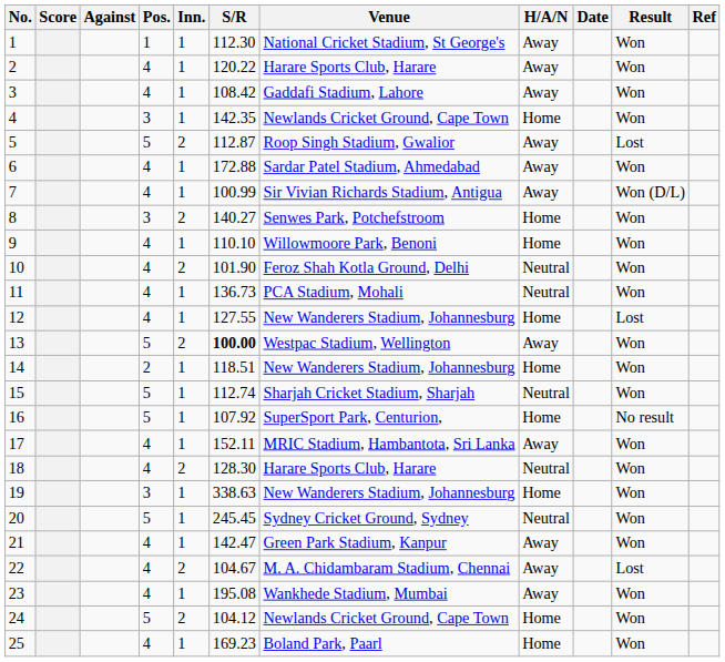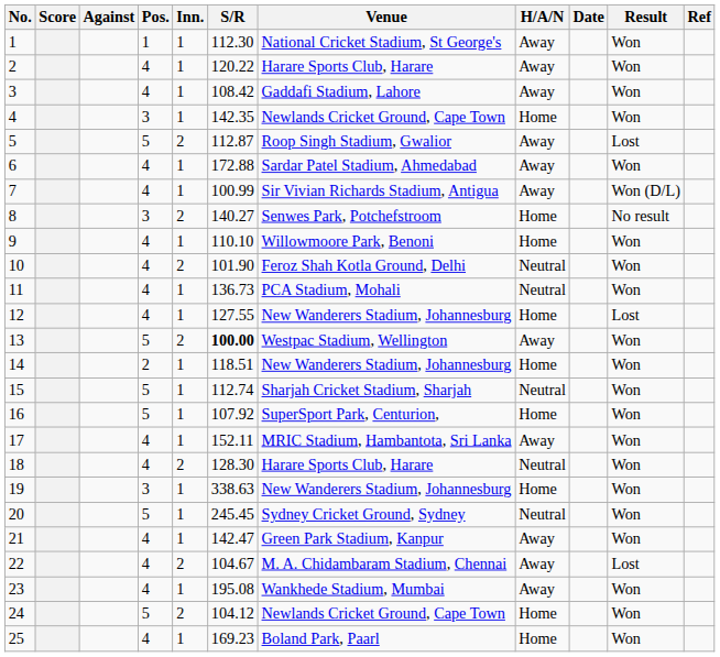 <table class="wikitable plainrowheaders sortable">
 <tr>
 <th>No.</th>
 <th>Score</th>
 <th>Against</th>
 <th>Pos.</th>
 <th>Inn.</th>
 <th>S/R</th>
 <th>Venue</th>
 <th>H/A/N</th>
 <th>Date</th>
 <th>Result</th>
 <th scope="col" class="unsortable">Ref</th>
 </tr>
 <tr>
 <td>1</td>
 <th scope="row"> </th>
 <td></td>
 <td>1</td>
 <td>1</td>
 <td>112.30</td>
 <td><a href='#'>National Cricket Stadium</a>, <a href='#'>St George's</a></td>
 <td>Away</td>
 <td></td>
 <td>Won</td>
 <td></td>
 </tr>
 <tr>
 <td>2</td>
 <th scope="row"> </th>
 <td></td>
 <td>4</td>
 <td>1</td>
 <td>120.22</td>
 <td><a href='#'>Harare Sports Club</a>, <a href='#'>Harare</a></td>
 <td>Away</td>
 <td></td>
 <td>Won</td>
 <td></td>
 </tr>
 <tr>
 <td>3</td>
 <th scope="row"> </th>
 <td></td>
 <td>4</td>
 <td>1</td>
 <td>108.42</td>
 <td><a href='#'>Gaddafi Stadium</a>, <a href='#'>Lahore</a></td>
 <td>Away</td>
 <td></td>
 <td>Won</td>
 <td></td>
 </tr>
 <tr>
 <td>4</td>
 <th scope="row"> </th>
 <td></td>
 <td>3</td>
 <td>1</td>
 <td>142.35</td>
 <td><a href='#'>Newlands Cricket Ground</a>, <a href='#'>Cape Town</a></td>
 <td>Home</td>
 <td></td>
 <td>Won</td>
 <td></td>
 </tr>
 <tr>
 <td>5</td>
 <th scope="row"></th>
 <td></td>
 <td>5</td>
 <td>2</td>
 <td>112.87</td>
 <td><a href='#'>Roop Singh Stadium</a>, <a href='#'>Gwalior</a></td>
 <td>Away</td>
 <td></td>
 <td>Lost</td>
 <td></td>
 </tr>
 <tr>
 <td>6</td>
 <th scope="row"> </th>
 <td></td>
 <td>4</td>
 <td>1</td>
 <td>172.88</td>
 <td><a href='#'>Sardar Patel Stadium</a>, <a href='#'>Ahmedabad</a></td>
 <td>Away</td>
 <td></td>
 <td>Won</td>
 <td></td>
 </tr>
 <tr>
 <td>7</td>
 <th scope="row"></th>
 <td></td>
 <td>4</td>
 <td>1</td>
 <td>100.99</td>
 <td><a href='#'>Sir Vivian Richards Stadium</a>, <a href='#'>Antigua</a></td>
 <td>Away</td>
 <td></td>
 <td>Won (D/L)</td>
 <td></td>
 </tr>
 <tr>
 <td>8</td>
 <th scope="row"></th>
 <td></td>
 <td>3</td>
 <td>2</td>
 <td>140.27</td>
 <td><a href='#'>Senwes Park</a>, <a href='#'>Potchefstroom</a></td>
 <td>Home</td>
 <td></td>
-<td>Won</td>
+<td>No result</td>
 <td></td>
 </tr>
 <tr>
 <td>9</td>
 <th scope="row"></th>
 <td></td>
 <td>4</td>
 <td>1</td>
 <td>110.10</td>
 <td><a href='#'>Willowmoore Park</a>, <a href='#'>Benoni</a></td>
 <td>Home</td>
 <td></td>
 <td>Won</td>
 <td></td>
 </tr>
 <tr>
 <td>10</td>
 <th scope="row"> </th>
 <td></td>
 <td>4</td>
 <td>2</td>
 <td>101.90</td>
 <td><a href='#'>Feroz Shah Kotla Ground</a>,  <a href='#'>Delhi</a></td>
 <td>Neutral</td>
 <td></td>
 <td>Won</td>
 <td></td>
 </tr>
 <tr>
 <td>11</td>
 <th scope="row"> </th>
 <td></td>
 <td>4</td>
 <td>1</td>
 <td>136.73</td>
 <td><a href='#'>PCA Stadium</a>, <a href='#'>Mohali</a></td>
 <td>Neutral</td>
 <td></td>
 <td>Won</td>
 <td></td>
 </tr>
 <tr>
 <td>12</td>
 <th scope="row"> </th>
 <td></td>
 <td>4</td>
 <td>1</td>
 <td>127.55</td>
 <td><a href='#'>New Wanderers Stadium</a>, <a href='#'>Johannesburg</a></td>
 <td>Home</td>
 <td></td>
 <td>Lost</td>
 <td></td>
 </tr>
 <tr>
 <td>13</td>
 <th scope="row"> </th>
 <td></td>
 <td>5</td>
 <td>2</td>
 <td><strong>100.00</strong></td>
 <td><a href='#'>Westpac Stadium</a>, <a href='#'>Wellington</a></td>
 <td>Away</td>
 <td></td>
 <td>Won</td>
 <td></td>
 </tr>
 <tr>
 <td>14</td>
 <th scope="row"> </th>
 <td></td>
 <td>2</td>
 <td>1</td>
 <td>118.51</td>
 <td><a href='#'>New Wanderers Stadium</a>, <a href='#'>Johannesburg</a></td>
 <td>Home</td>
 <td></td>
 <td>Won</td>
 <td></td>
 </tr>
 <tr>
 <td>15</td>
 <th scope="row"> </th>
 <td></td>
 <td>5</td>
 <td>1</td>
 <td>112.74</td>
 <td><a href='#'>Sharjah Cricket Stadium</a>, <a href='#'>Sharjah</a></td>
 <td>Neutral</td>
 <td></td>
 <td>Won</td>
 <td></td>
 </tr>
 <tr>
 <td>16</td>
 <th scope="row"> </th>
 <td></td>
 <td>5</td>
 <td>1</td>
 <td>107.92</td>
 <td><a href='#'>SuperSport Park</a>, <a href='#'>Centurion</a>,</td>
 <td>Home</td>
 <td></td>
-<td>No result</td>
+<td>Won</td>
 <td></td>
 </tr>
 <tr>
 <td>17</td>
 <th scope="row"> </th>
 <td></td>
 <td>4</td>
 <td>1</td>
 <td>152.11</td>
 <td><a href='#'>MRIC Stadium</a>, <a href='#'>Hambantota</a>, <a href='#'>Sri Lanka</a></td>
 <td>Away</td>
 <td></td>
 <td>Won</td>
 <td></td>
 </tr>
 <tr>
 <td>18</td>
 <th scope="row"> </th>
 <td></td>
 <td>4</td>
 <td>2</td>
 <td>128.30</td>
 <td><a href='#'>Harare Sports Club</a>, <a href='#'>Harare</a></td>
 <td>Neutral</td>
 <td></td>
 <td>Won</td>
 <td></td>
 </tr>
 <tr>
 <td>19</td>
 <th scope="row"> </th>
 <td></td>
 <td>3</td>
 <td>1</td>
 <td>338.63</td>
 <td><a href='#'>New Wanderers Stadium</a>, <a href='#'>Johannesburg</a></td>
 <td>Home</td>
 <td></td>
 <td>Won</td>
 <td></td>
 </tr>
 <tr>
 <td>20</td>
 <th scope="row"> </th>
 <td></td>
 <td>5</td>
 <td>1</td>
 <td>245.45</td>
 <td><a href='#'>Sydney Cricket Ground</a>, <a href='#'>Sydney</a></td>
 <td>Neutral</td>
 <td></td>
 <td>Won</td>
 <td></td>
 </tr>
 <tr>
 <td>21</td>
 <th scope="row"> </th>
 <td></td>
 <td>4</td>
 <td>1</td>
 <td>142.47</td>
 <td><a href='#'>Green Park Stadium</a>, <a href='#'>Kanpur</a></td>
 <td>Away</td>
 <td></td>
 <td>Won</td>
 <td></td>
 </tr>
 <tr>
 <td>22</td>
 <th scope="row"> </th>
 <td></td>
 <td>4</td>
 <td>2</td>
 <td>104.67</td>
 <td><a href='#'>M. A. Chidambaram Stadium</a>, <a href='#'>Chennai</a></td>
 <td>Away</td>
 <td></td>
 <td>Lost</td>
 <td></td>
 </tr>
 <tr>
 <td>23</td>
 <th scope="row"> </th>
 <td></td>
 <td>4</td>
 <td>1</td>
 <td>195.08</td>
 <td><a href='#'>Wankhede Stadium</a>, <a href='#'>Mumbai</a></td>
 <td>Away</td>
 <td></td>
 <td>Won</td>
 <td></td>
 </tr>
 <tr>
 <td>24</td>
 <th scope="row"> </th>
 <td></td>
 <td>5</td>
 <td>2</td>
 <td>104.12</td>
 <td><a href='#'>Newlands Cricket Ground</a>,  <a href='#'>Cape Town</a></td>
 <td>Home</td>
 <td></td>
 <td>Won</td>
 <td></td>
 </tr>
 <tr>
 <td>25</td>
 <th scope="row"> </th>
 <td></td>
 <td>4</td>
 <td>1</td>
 <td>169.23</td>
 <td><a href='#'>Boland Park</a>,  <a href='#'>Paarl</a></td>
 <td>Home</td>
 <td></td>
 <td>Won</td>
 <td></td>
 </tr>
 </table>
